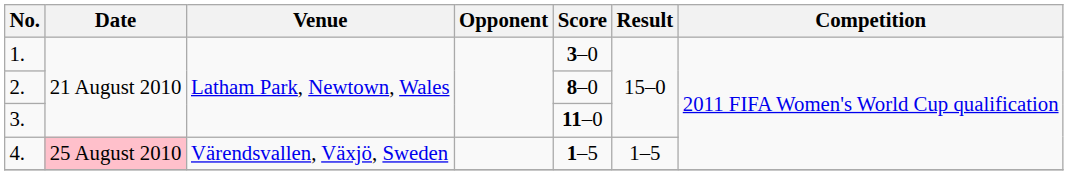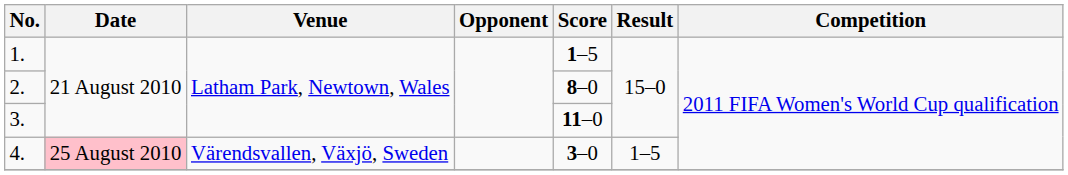 <table class="wikitable">
 <tr>
 <th>No.</th>
 <th>Date</th>
 <th>Venue</th>
 <th>Opponent</th>
 <th>Score</th>
 <th>Result</th>
 <th>Competition</th>
 </tr>
 <tr>
 <td>1.</td>
 <td rowspan="3">21 August 2010</td>
 <td rowspan="3"><a href='#'>Latham Park</a>, <a href='#'>Newtown</a>, <a href='#'>Wales</a></td>
 <td rowspan="3"></td>
-<td align=center><strong>3</strong>–0</td>
+<td align=center><strong>1</strong>–5</td>
 <td rowspan="3" align=center>15–0</td>
 <td rowspan="4"><a href='#'>2011 FIFA Women's World Cup qualification</a></td>
 </tr>
 <tr>
 <td>2.</td>
 <td align=center><strong>8</strong>–0</td>
 </tr>
 <tr>
 <td>3.</td>
 <td align=center><strong>11</strong>–0</td>
 </tr>
 <tr>
 <td>4.</td>
 <td style="background: pink;">25 August 2010</td>
 <td><a href='#'>Värendsvallen</a>, <a href='#'>Växjö</a>, <a href='#'>Sweden</a></td>
 <td></td>
-<td align=center><strong>1</strong>–5</td>
+<td align=center><strong>3</strong>–0</td>
 <td align=center>1–5</td>
 </tr>
 <tr>
 </tr>
 </table>
